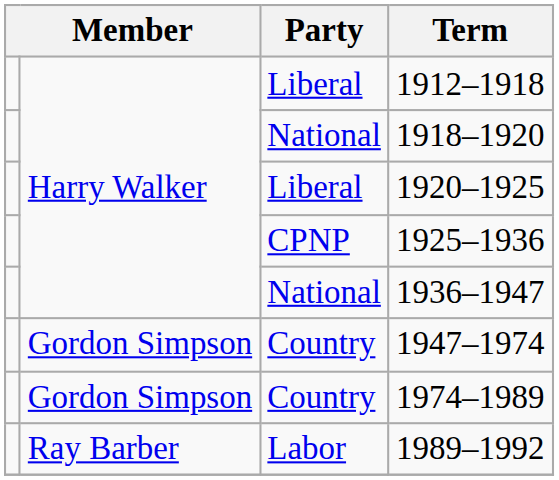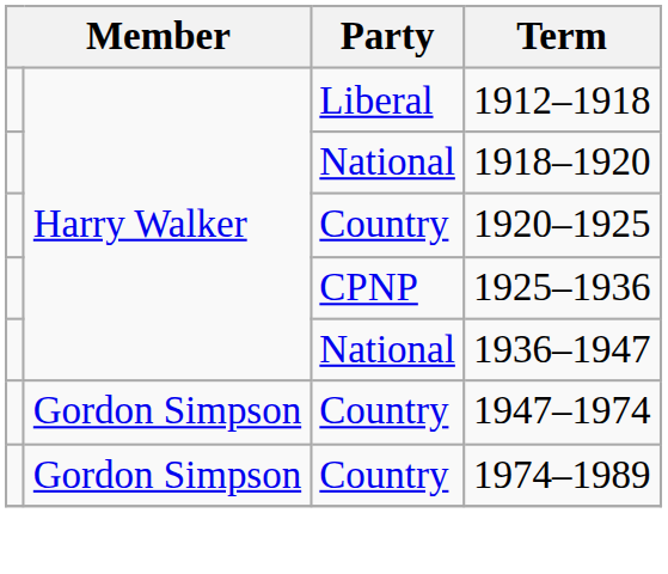 <table class="wikitable">
 <tr>
 <th colspan="2">Member</th>
 <th>Party</th>
 <th>Term</th>
 </tr>
 <tr>
 <td></td>
 <td rowspan=5><a href='#'>Harry Walker</a></td>
 <td><a href='#'>Liberal</a></td>
 <td>1912–1918</td>
 </tr>
 <tr>
 <td></td>
 <td><a href='#'>National</a></td>
 <td>1918–1920</td>
 </tr>
 <tr>
 <td></td>
-<td><a href='#'>Liberal</a></td>
+<td><a href='#'>Country</a></td>
 <td>1920–1925</td>
 </tr>
 <tr>
 <td></td>
 <td><a href='#'>CPNP</a></td>
 <td>1925–1936</td>
 </tr>
 <tr>
 <td></td>
 <td><a href='#'>National</a></td>
 <td>1936–1947</td>
 </tr>
 <tr>
 <td></td>
 <td><a href='#'>Gordon Simpson</a></td>
 <td><a href='#'>Country</a></td>
 <td>1947–1974</td>
 </tr>
 <tr>
 <td></td>
 <td><a href='#'>Gordon Simpson</a></td>
 <td><a href='#'>Country</a></td>
 <td>1974–1989</td>
 </tr>
 <tr>
-<td></td>
-<td><a href='#'>Ray Barber</a></td>
-<td><a href='#'>Labor</a></td>
-<td>1989–1992</td>
-</tr>
-<tr>
 </tr>
 </table>
